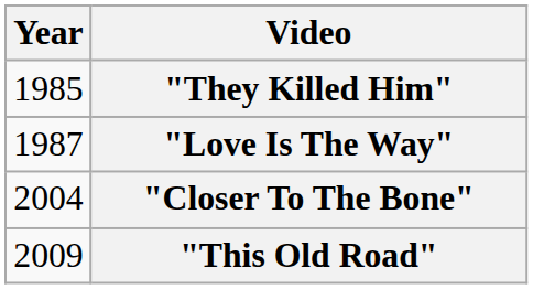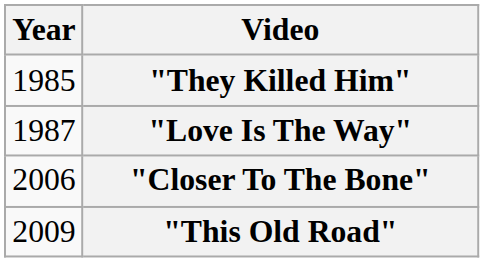 <table class="wikitable plainrowheaders">
 <tr>
 <th>Year</th>
 <th style="width:12em;">Video</th>
 </tr>
 <tr>
 <td>1985</td>
 <th scope="row">"They Killed Him"</th>
 </tr>
 <tr>
 <td>1987</td>
 <th scope="row">"Love Is The Way"</th>
 </tr>
 <tr>
-<td>2004</td>
+<td>2006</td>
 <th scope="row">"Closer To The Bone"</th>
 </tr>
 <tr>
 <td>2009</td>
 <th scope="row">"This Old Road"</th>
 </tr>
 </table>
